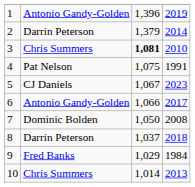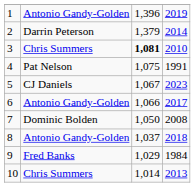 <table class="wikitable">
 <tr>
 </tr>
 <tr>
 <td>1</td>
 <td><a href='#'>Antonio Gandy-Golden</a></td>
 <td>1,396</td>
 <td><a href='#'>2019</a></td>
 </tr>
 <tr>
 <td>2</td>
 <td>Darrin Peterson</td>
 <td>1,379</td>
 <td><a href='#'>2014</a></td>
 </tr>
 <tr>
 <td>3</td>
 <td><a href='#'>Chris Summers</a></td>
 <td><strong>1,081</strong></td>
 <td><a href='#'>2010</a></td>
 </tr>
 <tr>
 <td>4</td>
 <td>Pat Nelson</td>
 <td>1,075</td>
 <td>1991</td>
 </tr>
 <tr>
 <td>5</td>
 <td>CJ Daniels</td>
 <td>1,067</td>
 <td><a href='#'>2023</a></td>
 </tr>
 <tr>
 <td>6</td>
 <td><a href='#'>Antonio Gandy-Golden</a></td>
 <td>1,066</td>
 <td><a href='#'>2017</a></td>
 </tr>
 <tr>
 <td>7</td>
 <td>Dominic Bolden</td>
 <td>1,050</td>
 <td>2008</td>
 </tr>
 <tr>
 <td>8</td>
-<td>Darrin Peterson</td>
+<td><a href='#'>Antonio Gandy-Golden</a></td>
 <td>1,037</td>
 <td><a href='#'>2018</a></td>
 </tr>
 <tr>
 <td>9</td>
 <td><a href='#'>Fred Banks</a></td>
 <td>1,029</td>
 <td>1984</td>
 </tr>
 <tr>
 <td>10</td>
 <td><a href='#'>Chris Summers</a></td>
 <td>1,014</td>
 <td><a href='#'>2013</a></td>
 </tr>
 </table>
